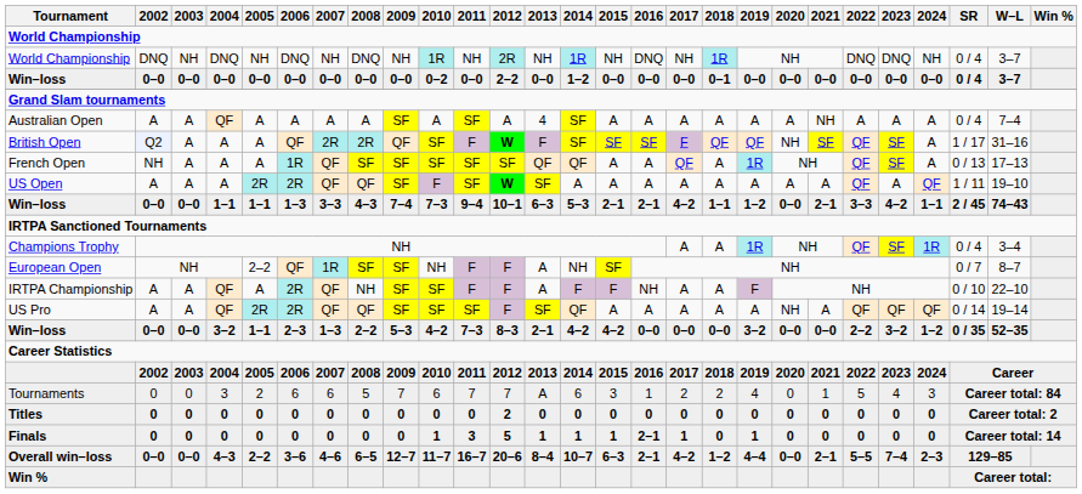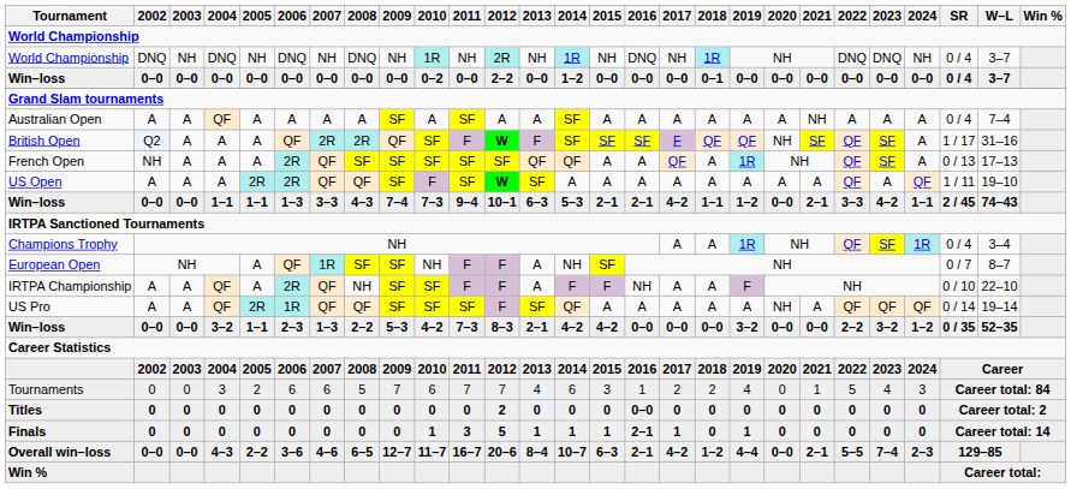 <table class="wikitable nowrap" style=text-align:center;font-size:94%>
 <tr>
 <th>Tournament</th>
 <th>2002</th>
 <th>2003</th>
 <th>2004</th>
 <th>2005</th>
 <th>2006</th>
 <th>2007</th>
 <th>2008</th>
 <th>2009</th>
 <th>2010</th>
 <th>2011</th>
 <th>2012</th>
 <th>2013</th>
 <th>2014</th>
 <th>2015</th>
 <th>2016</th>
 <th>2017</th>
 <th>2018</th>
 <th>2019</th>
 <th>2020</th>
 <th>2021</th>
 <th>2022</th>
 <th>2023</th>
 <th>2024</th>
 <th>SR</th>
 <th>W–L</th>
 <th>Win %</th>
 </tr>
 <tr>
 <td colspan="27" style="text-align:left"><strong><a href='#'>World Championship</a></strong></td>
 </tr>
 <tr>
 <td align=left><a href='#'>World Championship</a></td>
 <td>DNQ</td>
 <td>NH</td>
 <td>DNQ</td>
 <td>NH</td>
 <td>DNQ</td>
 <td>NH</td>
 <td>DNQ</td>
 <td>NH</td>
 <td bgcolor=afeeee>1R</td>
 <td>NH</td>
 <td bgcolor=afeeee>2R</td>
 <td>NH</td>
 <td bgcolor=afeeee><a href='#'>1R</a></td>
 <td>NH</td>
 <td>DNQ</td>
 <td>NH</td>
 <td bgcolor=afeeee><a href='#'>1R</a></td>
 <td colspan=3>NH</td>
 <td>DNQ</td>
 <td>DNQ</td>
 <td>NH</td>
 <td>0 / 4</td>
 <td>3–7</td>
 <td bgcolor=efefef></td>
 </tr>
 <tr style=font-weight:bold;background:#efefef>
 <td style=text-align:left>Win–loss</td>
 <td>0–0</td>
 <td>0–0</td>
 <td>0–0</td>
 <td>0–0</td>
 <td>0–0</td>
 <td>0–0</td>
 <td>0–0</td>
 <td>0–0</td>
 <td>0–2</td>
 <td>0–0</td>
 <td>2–2</td>
 <td>0–0</td>
 <td>1–2</td>
 <td>0–0</td>
 <td>0–0</td>
 <td>0–0</td>
 <td>0–1</td>
 <td>0–0</td>
 <td>0–0</td>
 <td>0–0</td>
 <td>0–0</td>
 <td>0–0</td>
 <td>0–0</td>
 <td>0 / 4</td>
 <td>3–7</td>
 <td bgcolor=efefef></td>
 </tr>
 <tr style=font-weight:bold;background:#efefef>
 </tr>
 <tr>
 <td colspan="27" style="text-align:left"><strong><a href='#'>Grand Slam tournaments</a></strong></td>
 </tr>
 <tr>
 <td align=left>Australian Open</td>
 <td>A</td>
 <td>A</td>
 <td bgcolor=ffebcd>QF</td>
 <td>A</td>
 <td>A</td>
 <td>A</td>
 <td>A</td>
 <td style="background:yellow;">SF</td>
 <td>A</td>
 <td style="background:yellow;">SF</td>
 <td>A</td>
-<td>4</td>
+<td>A</td>
 <td style="background:yellow;">SF</td>
 <td>A</td>
 <td>A</td>
 <td>A</td>
 <td>A</td>
 <td>A</td>
 <td>A</td>
 <td>NH</td>
 <td>A</td>
 <td>A</td>
 <td>A</td>
 <td>0 / 4</td>
 <td>7–4</td>
 <td bgcolor=efefef></td>
 </tr>
 <tr>
 <td align=left><a href='#'>British Open</a></td>
 <td bgcolor=ecf2ff>Q2</td>
 <td>A</td>
 <td>A</td>
 <td>A</td>
 <td bgcolor=ffebcd>QF</td>
 <td bgcolor=afeeee>2R</td>
 <td bgcolor=afeeee>2R</td>
 <td bgcolor=ffebcd>QF</td>
 <td style="background:yellow;">SF</td>
 <td style="background:thistle;">F</td>
 <td bgcolor=lime><strong>W</strong></td>
 <td style="background:thistle;">F</td>
 <td style="background:yellow;">SF</td>
 <td style="background:yellow;"><a href='#'>SF</a></td>
 <td style="background:yellow;"><a href='#'>SF</a></td>
 <td style="background:thistle;"><a href='#'>F</a></td>
 <td bgcolor=ffebcd><a href='#'>QF</a></td>
 <td bgcolor=ffebcd><a href='#'>QF</a></td>
 <td>NH</td>
 <td style="background:yellow;"><a href='#'>SF</a></td>
 <td bgcolor=ffebcd><a href='#'>QF</a></td>
 <td style="background:yellow;"><a href='#'>SF</a></td>
 <td>A</td>
 <td>1 / 17</td>
 <td>31–16</td>
 <td bgcolor=efefef></td>
 </tr>
 <tr>
 <td align=left>French Open</td>
 <td>NH</td>
 <td>A</td>
 <td>A</td>
 <td>A</td>
-<td bgcolor=afeeee>1R</td>
+<td bgcolor=afeeee>2R</td>
 <td bgcolor=ffebcd>QF</td>
 <td style="background:yellow;">SF</td>
 <td style="background:yellow;">SF</td>
 <td style="background:yellow;">SF</td>
 <td style="background:yellow;">SF</td>
 <td style="background:yellow;">SF</td>
 <td bgcolor=ffebcd>QF</td>
 <td bgcolor=ffebcd>QF</td>
 <td>A</td>
 <td>A</td>
 <td bgcolor=ffebcd><a href='#'>QF</a></td>
 <td>A</td>
 <td bgcolor=afeeee><a href='#'>1R</a></td>
 <td colspan=2>NH</td>
 <td bgcolor=ffebcd><a href='#'>QF</a></td>
 <td style="background:yellow;"><a href='#'>SF</a></td>
 <td>A</td>
 <td>0 / 13</td>
 <td>17–13</td>
 <td bgcolor=efefef></td>
 </tr>
 <tr>
 <td align=left><a href='#'>US Open</a></td>
 <td>A</td>
 <td>A</td>
 <td>A</td>
 <td bgcolor=afeeee>2R</td>
 <td bgcolor=afeeee>2R</td>
 <td bgcolor=ffebcd>QF</td>
 <td bgcolor=ffebcd>QF</td>
 <td style="background:yellow;">SF</td>
 <td style="background:thistle;">F</td>
 <td style="background:yellow;">SF</td>
 <td bgcolor=lime><strong>W</strong></td>
 <td style="background:yellow;">SF</td>
 <td>A</td>
 <td>A</td>
 <td>A</td>
 <td>A</td>
 <td>A</td>
 <td>A</td>
 <td>A</td>
 <td>A</td>
 <td bgcolor=ffebcd><a href='#'>QF</a></td>
 <td>A</td>
 <td bgcolor=ffebcd><a href='#'>QF</a></td>
 <td>1 / 11</td>
 <td>19–10</td>
 <td bgcolor=efefef></td>
 </tr>
 <tr style=font-weight:bold;background:#efefef>
 <td style=text-align:left>Win–loss</td>
 <td>0–0</td>
 <td>0–0</td>
 <td>1–1</td>
 <td>1–1</td>
 <td>1–3</td>
 <td>3–3</td>
 <td>4–3</td>
 <td>7–4</td>
 <td>7–3</td>
 <td>9–4</td>
 <td>10–1</td>
 <td>6–3</td>
 <td>5–3</td>
 <td>2–1</td>
 <td>2–1</td>
 <td>4–2</td>
 <td>1–1</td>
 <td>1–2</td>
 <td>0–0</td>
 <td>2–1</td>
 <td>3–3</td>
 <td>4–2</td>
 <td>1–1</td>
 <td>2 / 45</td>
 <td>74–43</td>
 <td bgcolor=efefef></td>
 </tr>
 <tr>
 <td colspan="27" style="text-align:left"><strong>IRTPA Sanctioned Tournaments</strong></td>
 </tr>
 <tr>
 <td align=left><a href='#'>Champions Trophy</a></td>
 <td colspan=15>NH</td>
 <td>A</td>
 <td>A</td>
 <td bgcolor=afeeee><a href='#'>1R</a></td>
 <td colspan=2>NH</td>
 <td bgcolor=ffebcd><a href='#'>QF</a></td>
 <td style="background:yellow;"><a href='#'>SF</a></td>
 <td bgcolor=afeeee><a href='#'>1R</a></td>
 <td>0 / 4</td>
 <td>3–4</td>
 <td bgcolor=efefef></td>
 </tr>
 <tr>
 <td align=left><a href='#'>European Open</a></td>
 <td colspan=3>NH</td>
-<td>2–2</td>
+<td>A</td>
 <td bgcolor=ffebcd>QF</td>
 <td bgcolor=afeeee>1R</td>
 <td style="background:yellow;">SF</td>
 <td style="background:yellow;">SF</td>
 <td>NH</td>
 <td style="background:thistle;">F</td>
 <td style="background:thistle;">F</td>
 <td>A</td>
 <td>NH</td>
 <td style="background:yellow;">SF</td>
 <td colspan=9>NH</td>
 <td>0 / 7</td>
 <td>8–7</td>
 <td bgcolor=efefef></td>
 </tr>
 <tr>
 <td align=left>IRTPA Championship</td>
 <td>A</td>
 <td>A</td>
 <td bgcolor=ffebcd>QF</td>
 <td>A</td>
 <td bgcolor=afeeee>2R</td>
 <td bgcolor=ffebcd>QF</td>
 <td>NH</td>
 <td style="background:yellow;">SF</td>
 <td style="background:yellow;">SF</td>
 <td style="background:thistle;">F</td>
 <td style="background:thistle;">F</td>
 <td>A</td>
 <td style="background:thistle;">F</td>
 <td style="background:thistle;">F</td>
 <td>NH</td>
 <td>A</td>
 <td>A</td>
 <td style="background:thistle;">F</td>
 <td colspan=5>NH</td>
 <td>0 / 10</td>
 <td>22–10</td>
 <td bgcolor=efefef></td>
 </tr>
 <tr>
 <td align=left>US Pro</td>
 <td>A</td>
 <td>A</td>
 <td bgcolor=ffebcd>QF</td>
 <td bgcolor=afeeee>2R</td>
-<td bgcolor=afeeee>2R</td>
+<td bgcolor=afeeee>1R</td>
 <td bgcolor=ffebcd>QF</td>
 <td bgcolor=ffebcd>QF</td>
 <td style="background:yellow;">SF</td>
 <td style="background:yellow;">SF</td>
 <td style="background:yellow;">SF</td>
 <td style="background:thistle;">F</td>
 <td style="background:yellow;">SF</td>
 <td bgcolor=ffebcd>QF</td>
 <td>A</td>
 <td>A</td>
 <td>A</td>
 <td>A</td>
 <td>A</td>
 <td>NH</td>
 <td>A</td>
 <td bgcolor=ffebcd>QF</td>
 <td bgcolor=ffebcd>QF</td>
 <td bgcolor=ffebcd>QF</td>
 <td>0 / 14</td>
 <td>19–14</td>
 <td bgcolor=efefef></td>
 </tr>
 <tr style=font-weight:bold;background:#efefef>
 <td style=text-align:left>Win–loss</td>
 <td>0–0</td>
 <td>0–0</td>
 <td>3–2</td>
 <td>1–1</td>
 <td>2–3</td>
 <td>1–3</td>
 <td>2–2</td>
 <td>5–3</td>
 <td>4–2</td>
 <td>7–3</td>
 <td>8–3</td>
 <td>2–1</td>
 <td>4–2</td>
 <td>4–2</td>
 <td>0–0</td>
 <td>0–0</td>
 <td>0–0</td>
 <td>3–2</td>
 <td>0–0</td>
 <td>0–0</td>
 <td>2–2</td>
 <td>3–2</td>
 <td>1–2</td>
 <td>0 / 35</td>
 <td>52–35</td>
 <td bgcolor=efefef></td>
 </tr>
 <tr>
 <td colspan="27" style="text-align:left"><strong>Career Statistics</strong></td>
 </tr>
 <tr style="font-weight:bold;background:#EFEFEF;">
 <td></td>
 <td>2002</td>
 <td>2003</td>
 <td>2004</td>
 <td>2005</td>
 <td>2006</td>
 <td>2007</td>
 <td>2008</td>
 <td>2009</td>
 <td>2010</td>
 <td>2011</td>
 <td>2012</td>
 <td>2013</td>
 <td>2014</td>
 <td>2015</td>
 <td>2016</td>
 <td>2017</td>
 <td>2018</td>
 <td>2019</td>
 <td>2020</td>
 <td>2021</td>
 <td>2022</td>
 <td>2023</td>
 <td>2024</td>
 <td colspan=3>Career</td>
 </tr>
 <tr style="background:#EFEFEF">
 <td align=left>Tournaments</td>
 <td>0</td>
 <td>0</td>
 <td>3</td>
 <td>2</td>
 <td>6</td>
 <td>6</td>
 <td>5</td>
 <td>7</td>
 <td>6</td>
 <td>7</td>
 <td>7</td>
-<td>A</td>
+<td>4</td>
 <td>6</td>
 <td>3</td>
 <td>1</td>
 <td>2</td>
 <td>2</td>
 <td>4</td>
 <td>0</td>
 <td>1</td>
 <td>5</td>
 <td>4</td>
 <td>3</td>
 <td colspan="3"><strong>Career total: 84</strong></td>
 </tr>
 <tr style=font-weight:bold;background:#efefef>
 <td style=text-align:left>Titles</td>
 <td>0</td>
 <td>0</td>
 <td>0</td>
 <td>0</td>
 <td>0</td>
 <td>0</td>
 <td>0</td>
 <td>0</td>
 <td>0</td>
 <td>0</td>
 <td>2</td>
 <td>0</td>
 <td>0</td>
 <td>0</td>
-<td>0</td>
+<td>0–0</td>
 <td>0</td>
 <td>0</td>
 <td>0</td>
 <td>0</td>
 <td>0</td>
 <td>0</td>
 <td>0</td>
 <td>0</td>
 <td colspan="3"><strong>Career total: 2</strong></td>
 </tr>
 <tr style=font-weight:bold;background:#efefef>
 <td style=text-align:left>Finals</td>
 <td>0</td>
 <td>0</td>
 <td>0</td>
 <td>0</td>
 <td>0</td>
 <td>0</td>
 <td>0</td>
 <td>0</td>
 <td>1</td>
 <td>3</td>
 <td>5</td>
 <td>1</td>
 <td>1</td>
 <td>1</td>
 <td>2–1</td>
 <td>1</td>
 <td>0</td>
 <td>1</td>
 <td>0</td>
 <td>0</td>
 <td>0</td>
 <td>0</td>
 <td>0</td>
 <td colspan="3"><strong>Career total: 14</strong></td>
 </tr>
 <tr style=font-weight:bold;background:#efefef>
 <td style=text-align:left>Overall win–loss</td>
 <td>0–0</td>
 <td>0–0</td>
 <td>4–3</td>
 <td>2–2</td>
 <td>3–6</td>
 <td>4–6</td>
 <td>6–5</td>
 <td>12–7</td>
 <td>11–7</td>
 <td>16–7</td>
 <td>20–6</td>
 <td>8–4</td>
 <td>10–7</td>
 <td>6–3</td>
 <td>2–1</td>
 <td>4–2</td>
 <td>1–2</td>
 <td>4–4</td>
 <td>0–0</td>
 <td>2–1</td>
 <td>5–5</td>
 <td>7–4</td>
 <td>2–3</td>
 <td colspan="2">129–85</td>
 <td></td>
 </tr>
 <tr style=font-weight:bold;background:#efefef>
 <td align=left>Win %</td>
 <td></td>
 <td></td>
 <td></td>
 <td></td>
 <td></td>
 <td></td>
 <td></td>
 <td></td>
 <td></td>
 <td></td>
 <td></td>
 <td></td>
 <td></td>
 <td></td>
 <td></td>
 <td></td>
 <td></td>
 <td></td>
 <td></td>
 <td></td>
 <td></td>
 <td></td>
 <td></td>
 <td colspan="3"><strong>Career total: </strong></td>
 </tr>
 </table>
